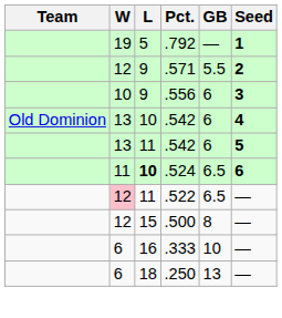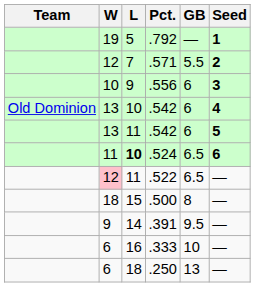 <table class=wikitable>
 <tr>
 <th>Team</th>
 <th>W</th>
 <th>L</th>
 <th>Pct.</th>
 <th>GB</th>
 <th>Seed</th>
 </tr>
 <tr bgcolor=ccffcc>
 <td></td>
 <td>19</td>
 <td>5</td>
 <td>.792</td>
 <td>—</td>
 <td><strong>1</strong></td>
 </tr>
 <tr bgcolor=ccffcc>
 <td></td>
 <td>12</td>
-<td>9</td>
+<td>7</td>
 <td>.571</td>
 <td>5.5</td>
 <td><strong>2</strong></td>
 </tr>
 <tr bgcolor=ccffcc>
 <td></td>
 <td>10</td>
 <td>9</td>
 <td>.556</td>
 <td>6</td>
 <td><strong>3</strong></td>
 </tr>
 <tr bgcolor=ccffcc>
 <td><a href='#'>Old Dominion</a></td>
 <td>13</td>
 <td>10</td>
 <td>.542</td>
 <td>6</td>
 <td><strong>4</strong></td>
 </tr>
 <tr bgcolor=ccffcc>
 <td></td>
 <td>13</td>
 <td>11</td>
 <td>.542</td>
 <td>6</td>
 <td><strong>5</strong></td>
 </tr>
 <tr bgcolor=ccffcc>
 <td></td>
 <td>11</td>
 <td><strong>10</strong></td>
 <td>.524</td>
 <td>6.5</td>
 <td><strong>6</strong></td>
 </tr>
 <tr>
 <td></td>
 <td style="background: pink;">12</td>
 <td>11</td>
 <td>.522</td>
 <td>6.5</td>
 <td>—</td>
 </tr>
 <tr>
 <td></td>
-<td>12</td>
+<td>18</td>
 <td>15</td>
 <td>.500</td>
 <td>8</td>
+<td>—</td>
+</tr>
+<tr>
+<td></td>
+<td>9</td>
+<td>14</td>
+<td>.391</td>
+<td>9.5</td>
 <td>—</td>
 </tr>
 <tr>
 <td></td>
 <td>6</td>
 <td>16</td>
 <td>.333</td>
 <td>10</td>
 <td>—</td>
 </tr>
 <tr>
 <td></td>
 <td>6</td>
 <td>18</td>
 <td>.250</td>
 <td>13</td>
 <td>—</td>
 </tr>
 </table>
